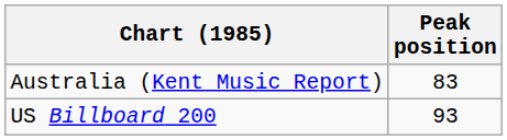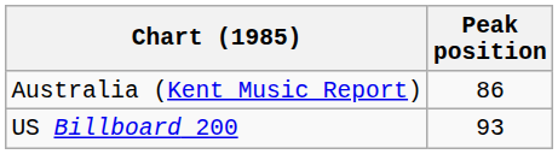 <table class="wikitable plainrowheaders">
 <tr>
 <th scope="col">Chart (1985)</th>
 <th scope="col">Peak<br>position</th>
 </tr>
 <tr>
 <td>Australia (<a href='#'>Kent Music Report</a>)</td>
-<td align="center">83</td>
+<td align="center">86</td>
 </tr>
 <tr>
 <td>US <a href='#'><em>Billboard</em> 200</a></td>
 <td align="center">93</td>
 </tr>
 </table>
